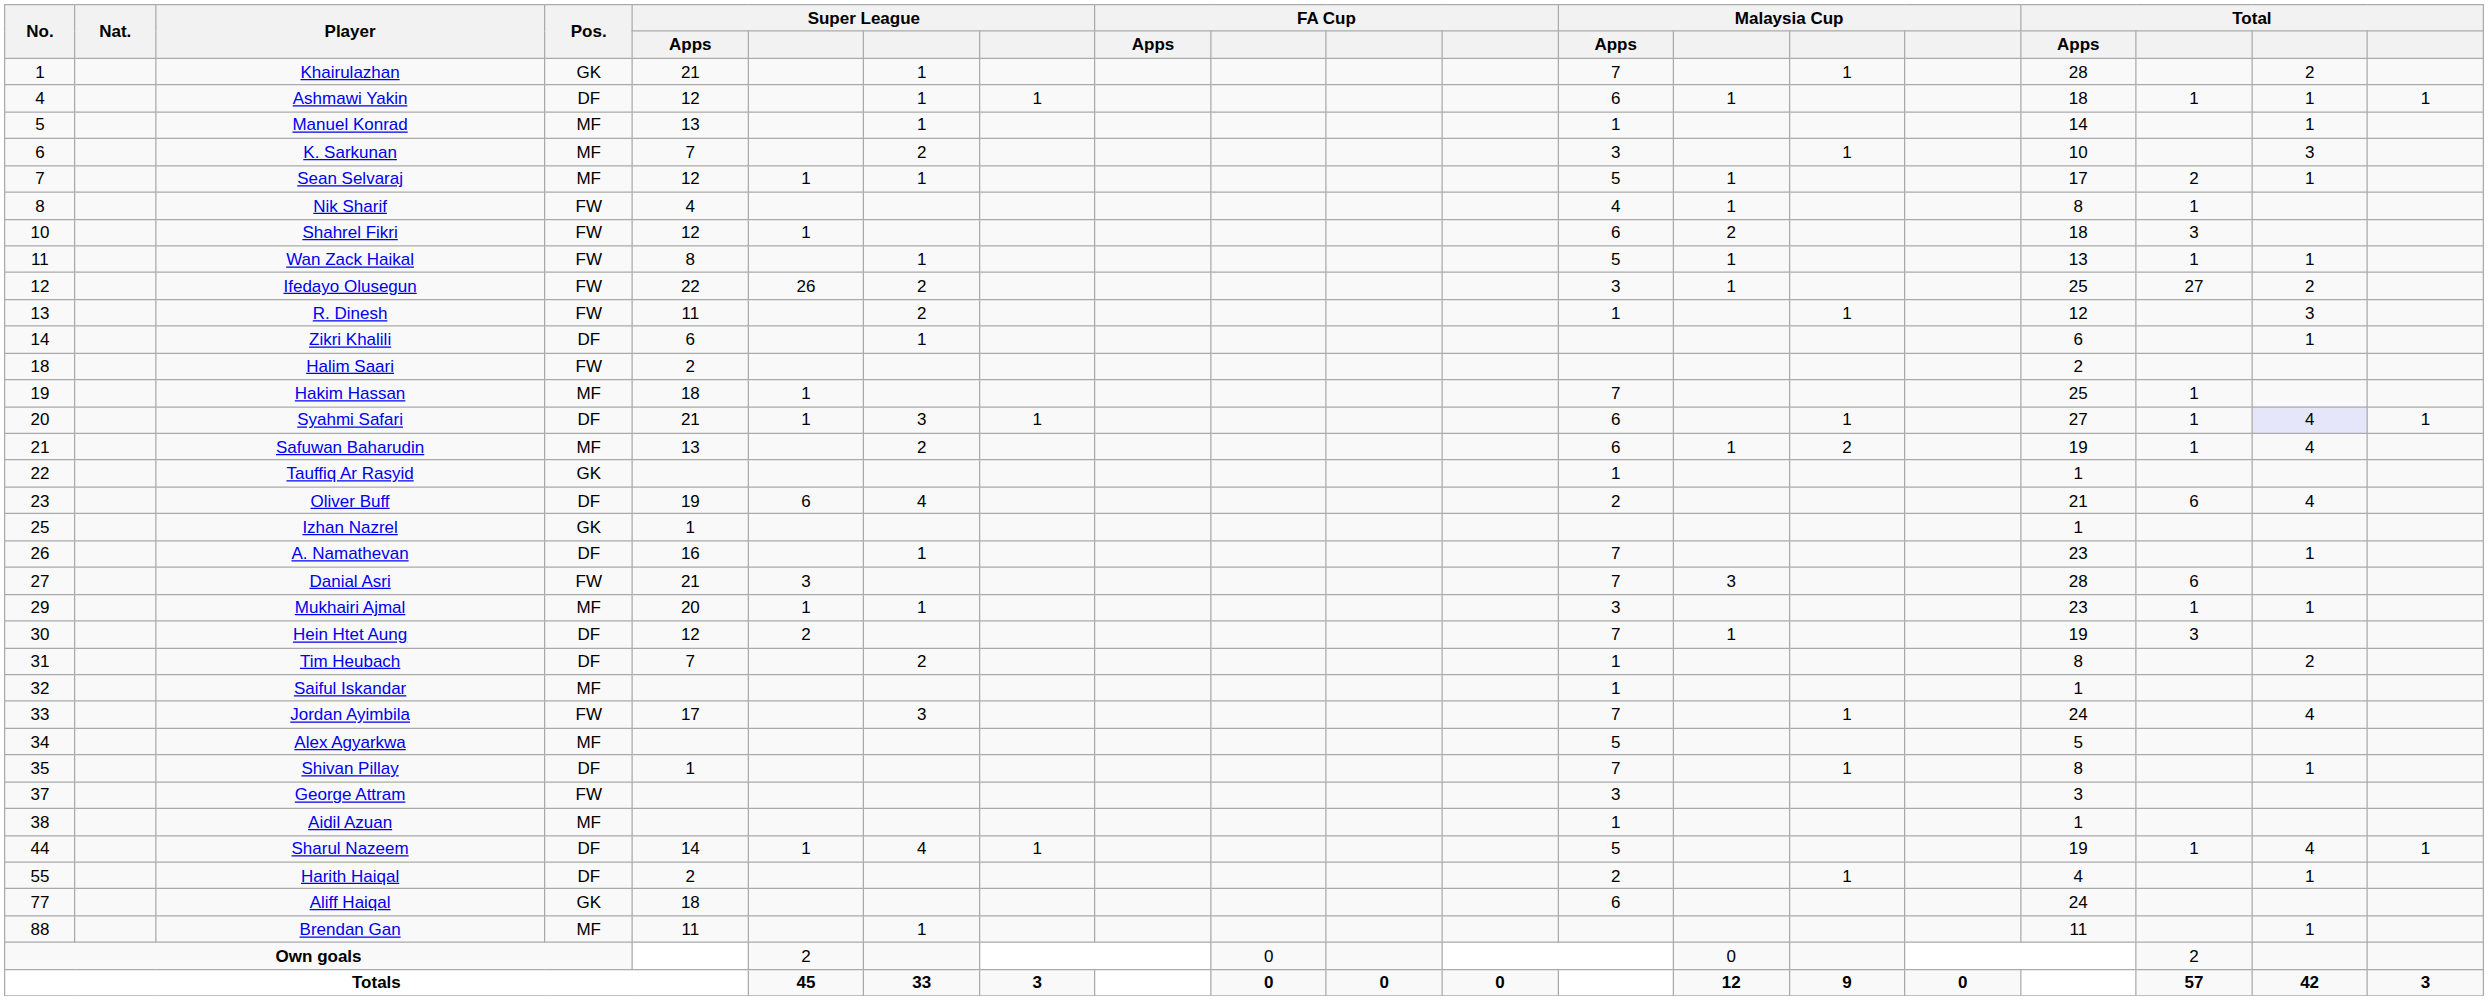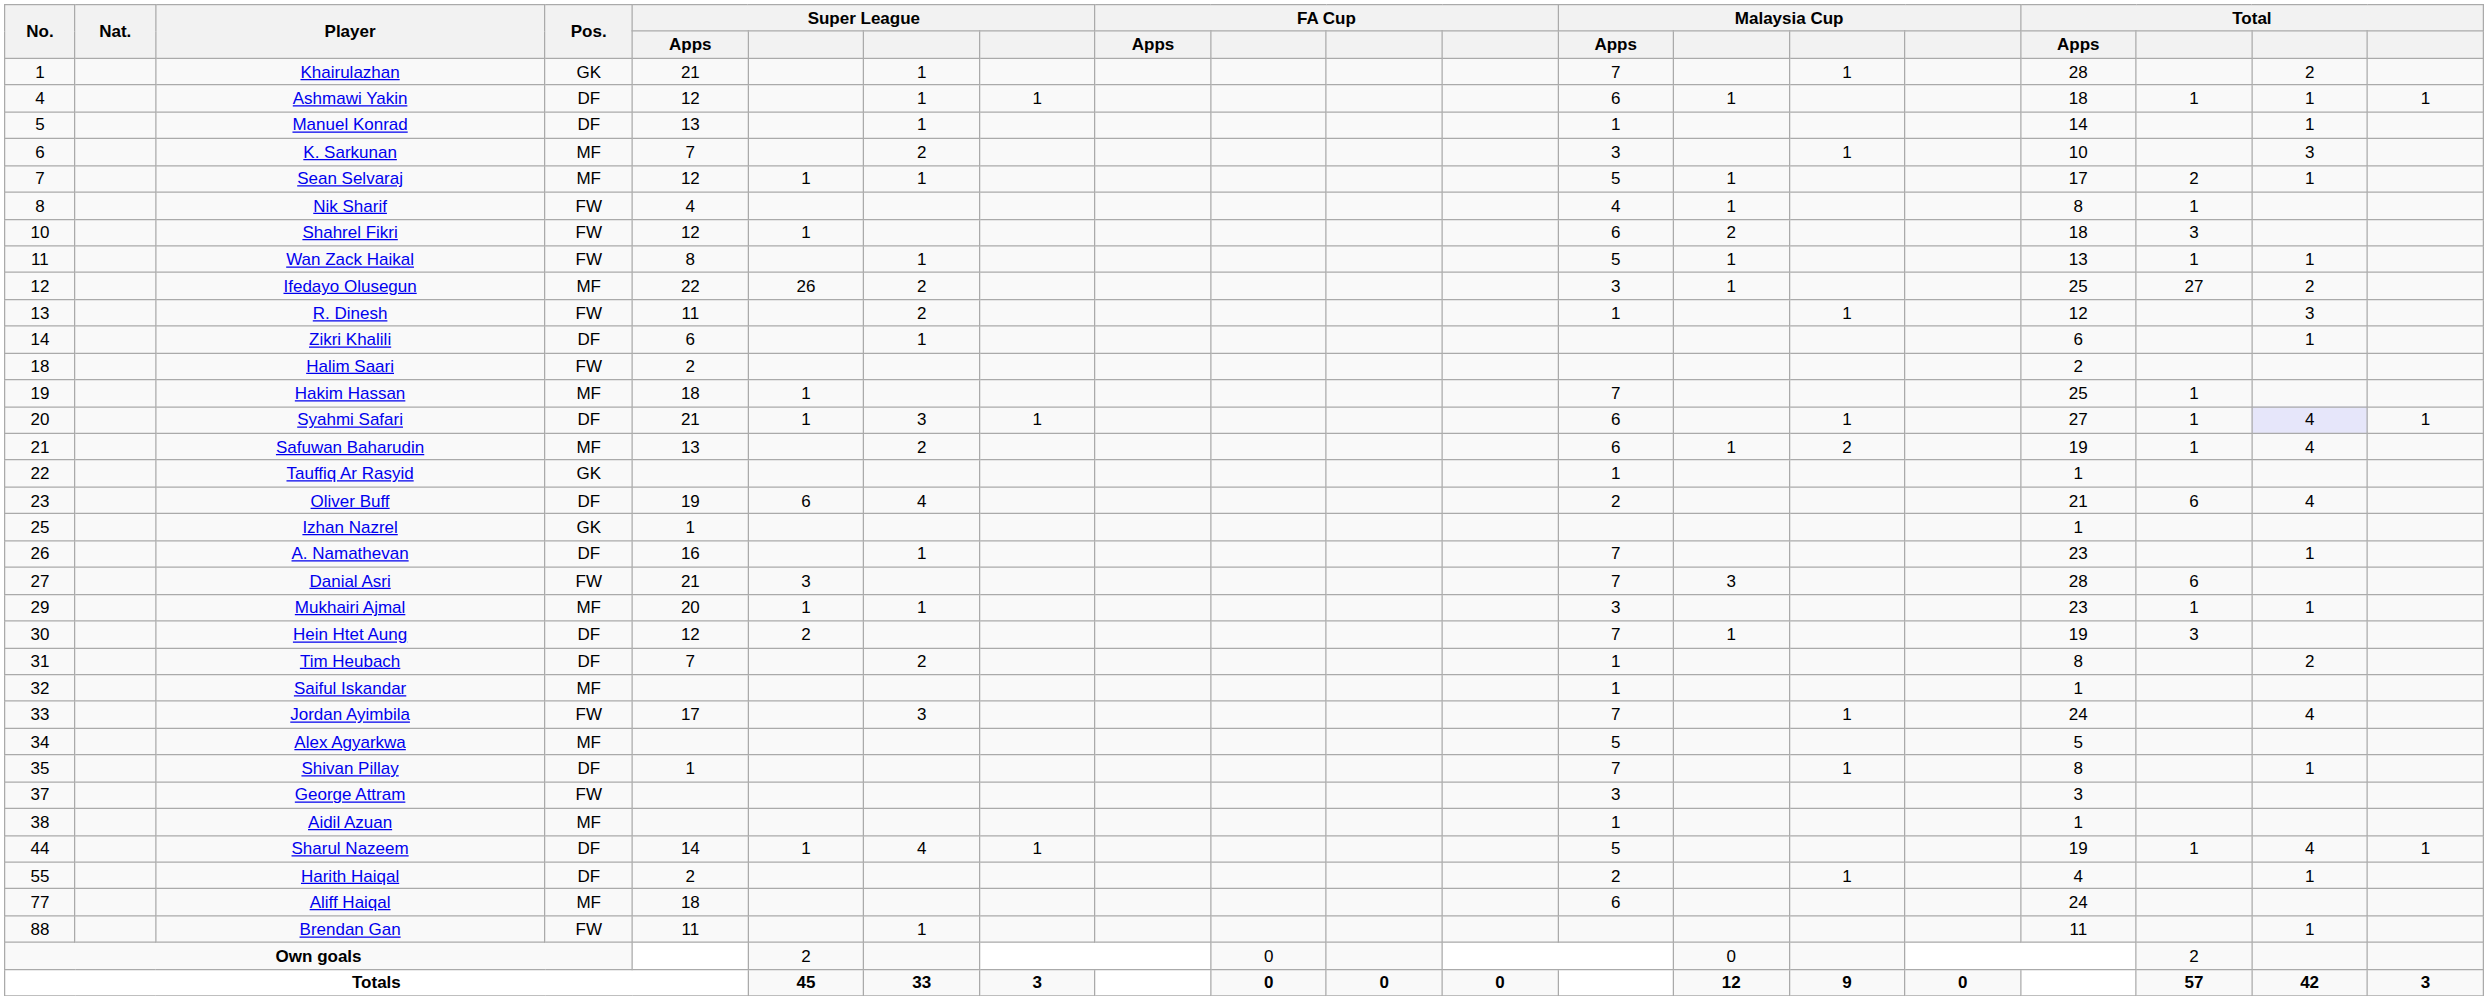 <table class="wikitable sortable alternance" style="text-align:center;width:100%;font-size:85%;">
 <tr>
 <th rowspan="2" style="width:5px;">No.</th>
 <th rowspan="2" style="width:5px;">Nat.</th>
 <th rowspan="2" scope="col" style="width:150px">Player</th>
 <th rowspan="2" style="width:5px;">Pos.</th>
 <th colspan="4">Super League</th>
 <th colspan="4">FA Cup</th>
 <th colspan="4">Malaysia Cup</th>
 <th colspan="4">Total</th>
 </tr>
 <tr style="text-align:center;">
 <th width=40>Apps</th>
 <th width=40></th>
 <th width=40></th>
 <th width=40></th>
 <th width=40>Apps</th>
 <th width=40></th>
 <th width=40></th>
 <th width=40></th>
 <th width=40>Apps</th>
 <th width=40></th>
 <th width=40></th>
 <th width=40></th>
 <th width=40>Apps</th>
 <th width=40></th>
 <th width=40></th>
 <th width=40></th>
 </tr>
 <tr>
 <td>1</td>
 <td></td>
 <td><a href='#'>Khairulazhan</a></td>
 <td>GK</td>
 <td>21</td>
 <td></td>
 <td>1</td>
 <td></td>
 <td></td>
 <td></td>
 <td></td>
 <td></td>
 <td>7</td>
 <td></td>
 <td>1</td>
 <td></td>
 <td>28</td>
 <td></td>
 <td>2</td>
 <td></td>
 </tr>
 <tr>
 <td>4</td>
 <td></td>
 <td><a href='#'>Ashmawi Yakin</a></td>
 <td>DF</td>
 <td>12</td>
 <td></td>
 <td>1</td>
 <td>1</td>
 <td></td>
 <td></td>
 <td></td>
 <td></td>
 <td>6</td>
 <td>1</td>
 <td></td>
 <td></td>
 <td>18</td>
 <td>1</td>
 <td>1</td>
 <td>1</td>
 </tr>
 <tr>
 <td>5</td>
 <td></td>
 <td><a href='#'>Manuel Konrad</a></td>
-<td>MF</td>
+<td>DF</td>
 <td>13</td>
 <td></td>
 <td>1</td>
 <td></td>
 <td></td>
 <td></td>
 <td></td>
 <td></td>
 <td>1</td>
 <td></td>
 <td></td>
 <td></td>
 <td>14</td>
 <td></td>
 <td>1</td>
 <td></td>
 </tr>
 <tr>
 <td>6</td>
 <td></td>
 <td><a href='#'>K. Sarkunan</a></td>
 <td>MF</td>
 <td>7</td>
 <td></td>
 <td>2</td>
 <td></td>
 <td></td>
 <td></td>
 <td></td>
 <td></td>
 <td>3</td>
 <td></td>
 <td>1</td>
 <td></td>
 <td>10</td>
 <td></td>
 <td>3</td>
 <td></td>
 </tr>
 <tr>
 <td>7</td>
 <td></td>
 <td><a href='#'>Sean Selvaraj</a></td>
 <td>MF</td>
 <td>12</td>
 <td>1</td>
 <td>1</td>
 <td></td>
 <td></td>
 <td></td>
 <td></td>
 <td></td>
 <td>5</td>
 <td>1</td>
 <td></td>
 <td></td>
 <td>17</td>
 <td>2</td>
 <td>1</td>
 <td></td>
 </tr>
 <tr>
 <td>8</td>
 <td></td>
 <td><a href='#'>Nik Sharif</a></td>
 <td>FW</td>
 <td>4</td>
 <td></td>
 <td></td>
 <td></td>
 <td></td>
 <td></td>
 <td></td>
 <td></td>
 <td>4</td>
 <td>1</td>
 <td></td>
 <td></td>
 <td>8</td>
 <td>1</td>
 <td></td>
 <td></td>
 </tr>
 <tr>
 <td>10</td>
 <td></td>
 <td><a href='#'>Shahrel Fikri</a></td>
 <td>FW</td>
 <td>12</td>
 <td>1</td>
 <td></td>
 <td></td>
 <td></td>
 <td></td>
 <td></td>
 <td></td>
 <td>6</td>
 <td>2</td>
 <td></td>
 <td></td>
 <td>18</td>
 <td>3</td>
 <td></td>
 <td></td>
 </tr>
 <tr>
 <td>11</td>
 <td></td>
 <td><a href='#'>Wan Zack Haikal</a></td>
 <td>FW</td>
 <td>8</td>
 <td></td>
 <td>1</td>
 <td></td>
 <td></td>
 <td></td>
 <td></td>
 <td></td>
 <td>5</td>
 <td>1</td>
 <td></td>
 <td></td>
 <td>13</td>
 <td>1</td>
 <td>1</td>
 <td></td>
 </tr>
 <tr>
 <td>12</td>
 <td></td>
 <td><a href='#'>Ifedayo Olusegun</a></td>
-<td>FW</td>
+<td>MF</td>
 <td>22</td>
 <td>26</td>
 <td>2</td>
 <td></td>
 <td></td>
 <td></td>
 <td></td>
 <td></td>
 <td>3</td>
 <td>1</td>
 <td></td>
 <td></td>
 <td>25</td>
 <td>27</td>
 <td>2</td>
 <td></td>
 </tr>
 <tr>
 <td>13</td>
 <td></td>
 <td><a href='#'>R. Dinesh</a></td>
 <td>FW</td>
 <td>11</td>
 <td></td>
 <td>2</td>
 <td></td>
 <td></td>
 <td></td>
 <td></td>
 <td></td>
 <td>1</td>
 <td></td>
 <td>1</td>
 <td></td>
 <td>12</td>
 <td></td>
 <td>3</td>
 <td></td>
 </tr>
 <tr>
 <td>14</td>
 <td></td>
 <td><a href='#'>Zikri Khalili</a></td>
 <td>DF</td>
 <td>6</td>
 <td></td>
 <td>1</td>
 <td></td>
 <td></td>
 <td></td>
 <td></td>
 <td></td>
 <td></td>
 <td></td>
 <td></td>
 <td></td>
 <td>6</td>
 <td></td>
 <td>1</td>
 <td></td>
 </tr>
 <tr>
 <td>18</td>
 <td></td>
 <td><a href='#'>Halim Saari</a></td>
 <td>FW</td>
 <td>2</td>
 <td></td>
 <td></td>
 <td></td>
 <td></td>
 <td></td>
 <td></td>
 <td></td>
 <td></td>
 <td></td>
 <td></td>
 <td></td>
 <td>2</td>
 <td></td>
 <td></td>
 <td></td>
 </tr>
 <tr>
 <td>19</td>
 <td></td>
 <td><a href='#'>Hakim Hassan</a></td>
 <td>MF</td>
 <td>18</td>
 <td>1</td>
 <td></td>
 <td></td>
 <td></td>
 <td></td>
 <td></td>
 <td></td>
 <td>7</td>
 <td></td>
 <td></td>
 <td></td>
 <td>25</td>
 <td>1</td>
 <td></td>
 <td></td>
 </tr>
 <tr>
 <td>20</td>
 <td></td>
 <td><a href='#'>Syahmi Safari</a></td>
 <td>DF</td>
 <td>21</td>
 <td>1</td>
 <td>3</td>
 <td>1</td>
 <td></td>
 <td></td>
 <td></td>
 <td></td>
 <td>6</td>
 <td></td>
 <td>1</td>
 <td></td>
 <td>27</td>
 <td>1</td>
 <td style="background: lavender;">4</td>
 <td>1</td>
 </tr>
 <tr>
 <td>21</td>
 <td></td>
 <td><a href='#'>Safuwan Baharudin</a></td>
 <td>MF</td>
 <td>13</td>
 <td></td>
 <td>2</td>
 <td></td>
 <td></td>
 <td></td>
 <td></td>
 <td></td>
 <td>6</td>
 <td>1</td>
 <td>2</td>
 <td></td>
 <td>19</td>
 <td>1</td>
 <td>4</td>
 <td></td>
 </tr>
 <tr>
 <td>22</td>
 <td></td>
 <td><a href='#'>Tauffiq Ar Rasyid</a></td>
 <td>GK</td>
 <td></td>
 <td></td>
 <td></td>
 <td></td>
 <td></td>
 <td></td>
 <td></td>
 <td></td>
 <td>1</td>
 <td></td>
 <td></td>
 <td></td>
 <td>1</td>
 <td></td>
 <td></td>
 <td></td>
 </tr>
 <tr>
 <td>23</td>
 <td></td>
 <td><a href='#'>Oliver Buff</a></td>
 <td>DF</td>
 <td>19</td>
 <td>6</td>
 <td>4</td>
 <td></td>
 <td></td>
 <td></td>
 <td></td>
 <td></td>
 <td>2</td>
 <td></td>
 <td></td>
 <td></td>
 <td>21</td>
 <td>6</td>
 <td>4</td>
 <td></td>
 </tr>
 <tr>
 <td>25</td>
 <td></td>
 <td><a href='#'>Izhan Nazrel</a></td>
 <td>GK</td>
 <td>1</td>
 <td></td>
 <td></td>
 <td></td>
 <td></td>
 <td></td>
 <td></td>
 <td></td>
 <td></td>
 <td></td>
 <td></td>
 <td></td>
 <td>1</td>
 <td></td>
 <td></td>
 <td></td>
 </tr>
 <tr>
 <td>26</td>
 <td></td>
 <td><a href='#'>A. Namathevan</a></td>
 <td>DF</td>
 <td>16</td>
 <td></td>
 <td>1</td>
 <td></td>
 <td></td>
 <td></td>
 <td></td>
 <td></td>
 <td>7</td>
 <td></td>
 <td></td>
 <td></td>
 <td>23</td>
 <td></td>
 <td>1</td>
 <td></td>
 </tr>
 <tr>
 <td>27</td>
 <td></td>
 <td><a href='#'>Danial Asri</a></td>
 <td>FW</td>
 <td>21</td>
 <td>3</td>
 <td></td>
 <td></td>
 <td></td>
 <td></td>
 <td></td>
 <td></td>
 <td>7</td>
 <td>3</td>
 <td></td>
 <td></td>
 <td>28</td>
 <td>6</td>
 <td></td>
 <td></td>
 </tr>
 <tr>
 <td>29</td>
 <td></td>
 <td><a href='#'>Mukhairi Ajmal</a></td>
 <td>MF</td>
 <td>20</td>
 <td>1</td>
 <td>1</td>
 <td></td>
 <td></td>
 <td></td>
 <td></td>
 <td></td>
 <td>3</td>
 <td></td>
 <td></td>
 <td></td>
 <td>23</td>
 <td>1</td>
 <td>1</td>
 <td></td>
 </tr>
 <tr>
 <td>30</td>
 <td></td>
 <td><a href='#'>Hein Htet Aung</a></td>
 <td>DF</td>
 <td>12</td>
 <td>2</td>
 <td></td>
 <td></td>
 <td></td>
 <td></td>
 <td></td>
 <td></td>
 <td>7</td>
 <td>1</td>
 <td></td>
 <td></td>
 <td>19</td>
 <td>3</td>
 <td></td>
 <td></td>
 </tr>
 <tr>
 <td>31</td>
 <td></td>
 <td><a href='#'>Tim Heubach</a></td>
 <td>DF</td>
 <td>7</td>
 <td></td>
 <td>2</td>
 <td></td>
 <td></td>
 <td></td>
 <td></td>
 <td></td>
 <td>1</td>
 <td></td>
 <td></td>
 <td></td>
 <td>8</td>
 <td></td>
 <td>2</td>
 <td></td>
 </tr>
 <tr>
 <td>32</td>
 <td></td>
 <td><a href='#'>Saiful Iskandar</a></td>
 <td>MF</td>
 <td></td>
 <td></td>
 <td></td>
 <td></td>
 <td></td>
 <td></td>
 <td></td>
 <td></td>
 <td>1</td>
 <td></td>
 <td></td>
 <td></td>
 <td>1</td>
 <td></td>
 <td></td>
 <td></td>
 </tr>
 <tr>
 <td>33</td>
 <td></td>
 <td><a href='#'>Jordan Ayimbila</a></td>
 <td>FW</td>
 <td>17</td>
 <td></td>
 <td>3</td>
 <td></td>
 <td></td>
 <td></td>
 <td></td>
 <td></td>
 <td>7</td>
 <td></td>
 <td>1</td>
 <td></td>
 <td>24</td>
 <td></td>
 <td>4</td>
 <td></td>
 </tr>
 <tr>
 <td>34</td>
 <td></td>
 <td><a href='#'>Alex Agyarkwa</a></td>
 <td>MF</td>
 <td></td>
 <td></td>
 <td></td>
 <td></td>
 <td></td>
 <td></td>
 <td></td>
 <td></td>
 <td>5</td>
 <td></td>
 <td></td>
 <td></td>
 <td>5</td>
 <td></td>
 <td></td>
 <td></td>
 </tr>
 <tr>
 <td>35</td>
 <td></td>
 <td><a href='#'>Shivan Pillay</a></td>
 <td>DF</td>
 <td>1</td>
 <td></td>
 <td></td>
 <td></td>
 <td></td>
 <td></td>
 <td></td>
 <td></td>
 <td>7</td>
 <td></td>
 <td>1</td>
 <td></td>
 <td>8</td>
 <td></td>
 <td>1</td>
 <td></td>
 </tr>
 <tr>
 <td>37</td>
 <td></td>
 <td><a href='#'>George Attram</a></td>
 <td>FW</td>
 <td></td>
 <td></td>
 <td></td>
 <td></td>
 <td></td>
 <td></td>
 <td></td>
 <td></td>
 <td>3</td>
 <td></td>
 <td></td>
 <td></td>
 <td>3</td>
 <td></td>
 <td></td>
 <td></td>
 </tr>
 <tr>
 <td>38</td>
 <td></td>
 <td><a href='#'>Aidil Azuan</a></td>
 <td>MF</td>
 <td></td>
 <td></td>
 <td></td>
 <td></td>
 <td></td>
 <td></td>
 <td></td>
 <td></td>
 <td>1</td>
 <td></td>
 <td></td>
 <td></td>
 <td>1</td>
 <td></td>
 <td></td>
 <td></td>
 </tr>
 <tr>
 <td>44</td>
 <td></td>
 <td><a href='#'>Sharul Nazeem</a></td>
 <td>DF</td>
 <td>14</td>
 <td>1</td>
 <td>4</td>
 <td>1</td>
 <td></td>
 <td></td>
 <td></td>
 <td></td>
 <td>5</td>
 <td></td>
 <td></td>
 <td></td>
 <td>19</td>
 <td>1</td>
 <td>4</td>
 <td>1</td>
 </tr>
 <tr>
 <td>55</td>
 <td></td>
 <td><a href='#'>Harith Haiqal</a></td>
 <td>DF</td>
 <td>2</td>
 <td></td>
 <td></td>
 <td></td>
 <td></td>
 <td></td>
 <td></td>
 <td></td>
 <td>2</td>
 <td></td>
 <td>1</td>
 <td></td>
 <td>4</td>
 <td></td>
 <td>1</td>
 <td></td>
 </tr>
 <tr>
 <td>77</td>
 <td></td>
 <td><a href='#'>Aliff Haiqal</a></td>
-<td>GK</td>
+<td>MF</td>
 <td>18</td>
 <td></td>
 <td></td>
 <td></td>
 <td></td>
 <td></td>
 <td></td>
 <td></td>
 <td>6</td>
 <td></td>
 <td></td>
 <td></td>
 <td>24</td>
 <td></td>
 <td></td>
 <td></td>
 </tr>
 <tr>
 <td>88</td>
 <td></td>
 <td><a href='#'>Brendan Gan</a></td>
-<td>MF</td>
+<td>FW</td>
 <td>11</td>
 <td></td>
 <td>1</td>
 <td></td>
 <td></td>
 <td></td>
 <td></td>
 <td></td>
 <td></td>
 <td></td>
 <td></td>
 <td></td>
 <td>11</td>
 <td></td>
 <td>1</td>
 <td></td>
 </tr>
 <tr class="sortbottom">
 <td colspan="4"><strong>Own goals</strong></td>
 <td ! style="background:white; text-align: center;"></td>
 <td>2</td>
 <td></td>
 <td ! colspan="2" style="background:white; text-align: center;"></td>
 <td>0</td>
 <td></td>
 <td ! colspan="2" style="background:white; text-align: center;"></td>
 <td>0</td>
 <td></td>
 <td ! colspan="2" style="background:white; text-align: center;"></td>
 <td>2</td>
 <td></td>
 </tr>
 <tr class="sortbottom">
 <td colspan="5" style="background:white; text-align: center;"><strong>Totals</strong></td>
 <td><strong>45</strong></td>
 <td><strong>33</strong></td>
 <td><strong>3</strong></td>
 <td ! rowspan="1" style="background:white; text-align: center;"></td>
 <td><strong>0</strong></td>
 <td><strong>0</strong></td>
 <td><strong>0</strong></td>
 <td ! rowspan="1" style="background:white; text-align: center;"></td>
 <td><strong>12</strong></td>
 <td><strong>9</strong></td>
 <td><strong>0</strong></td>
 <td ! rowspan="1" style="background:white; text-align: center;"></td>
 <td><strong>57</strong></td>
 <td><strong>42</strong></td>
 <td><strong>3</strong></td>
 </tr>
 </table>
